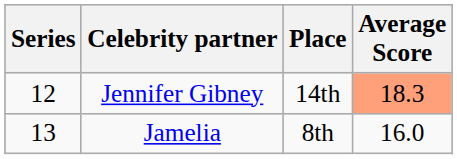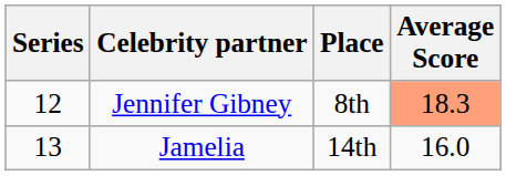 <table class="wikitable sortable" style="margin:auto; text-align:center;">
 <tr>
 <th>Series</th>
 <th>Celebrity partner</th>
 <th>Place</th>
 <th>Average<br>Score</th>
 </tr>
 <tr>
 <td>12</td>
 <td><a href='#'>Jennifer Gibney</a></td>
-<td>14th</td>
+<td>8th</td>
 <td style="background: lightsalmon;">18.3</td>
 </tr>
 <tr>
 <td>13</td>
 <td><a href='#'>Jamelia</a></td>
-<td>8th</td>
+<td>14th</td>
 <td>16.0</td>
 </tr>
 </table>
